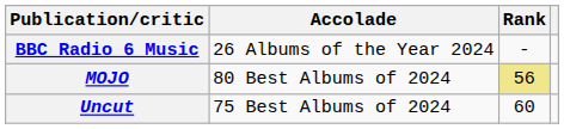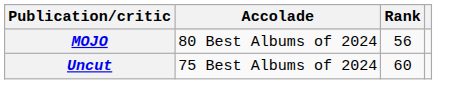 <table class="wikitable sortable plainrowheaders">
 <tr>
 <th scope="col">Publication/critic</th>
 <th scope="col">Accolade</th>
 <th scope="col">Rank</th>
 <th scope="col" class="unsortable"></th>
 </tr>
 <tr>
-<th scope="row"><a href='#'>BBC Radio 6 Music</a></th>
-<td>26 Albums of the Year 2024</td>
-<td style="text-align: center;">-</td>
-<td style="text-align: center;"></td>
-</tr>
-<tr>
 <th scope="row"><em><a href='#'>MOJO</a></em></th>
 <td>80 Best Albums of 2024</td>
-<td style="background: khaki; text-align: center;">56</td>
+<td style="text-align: center;">56</td>
 <td style="text-align: center;"></td>
 </tr>
 <tr>
 <th scope="row"><em><a href='#'>Uncut</a></em></th>
 <td>75 Best Albums of 2024</td>
 <td style="text-align: center;">60</td>
 <td style="text-align: center;"></td>
 </tr>
 </table>
